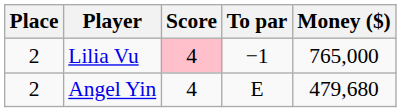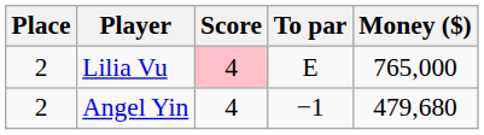 <table class="wikitable">
 <tr>
 <th>Place</th>
 <th>Player</th>
 <th>Score</th>
 <th>To par</th>
 <th>Money ($)</th>
 </tr>
 <tr>
 <td align=center>2</td>
 <td> <a href='#'>Lilia Vu</a></td>
 <td style="background: Pink;" align=center>4</td>
-<td align=center>−1</td>
+<td align=center>E</td>
 <td align=center>765,000</td>
 </tr>
 <tr>
 <td align=center>2</td>
 <td> <a href='#'>Angel Yin</a></td>
 <td align=center>4</td>
-<td align=center>E</td>
+<td align=center>−1</td>
 <td align=center>479,680</td>
 </tr>
 </table>
